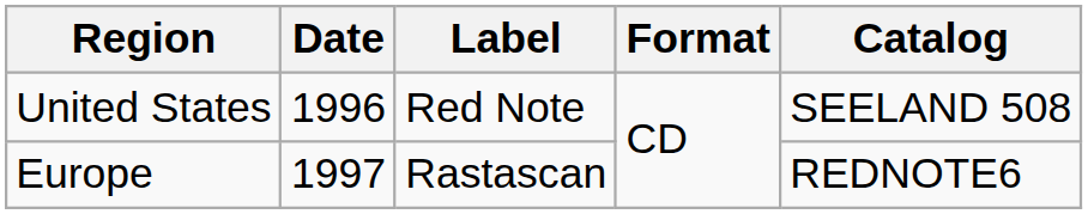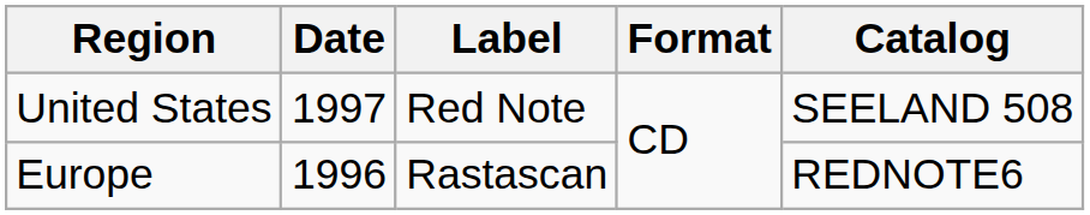 <table class="wikitable">
 <tr>
 <th>Region</th>
 <th>Date</th>
 <th>Label</th>
 <th>Format</th>
 <th>Catalog</th>
 </tr>
 <tr>
 <td>United States</td>
-<td>1996</td>
+<td>1997</td>
 <td>Red Note</td>
 <td rowspan="2">CD</td>
 <td>SEELAND 508</td>
 </tr>
 <tr>
 <td>Europe</td>
-<td>1997</td>
+<td>1996</td>
 <td>Rastascan</td>
 <td>REDNOTE6</td>
 </tr>
 </table>
